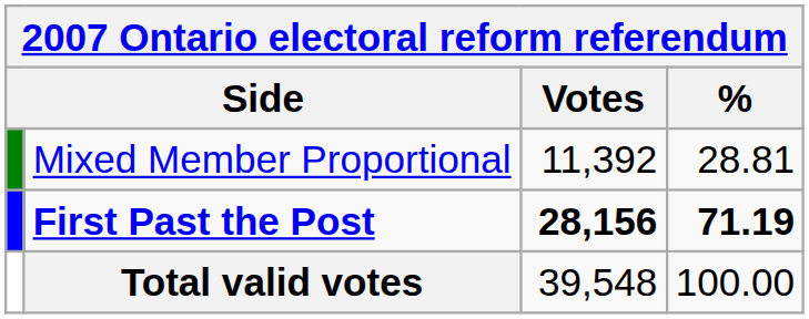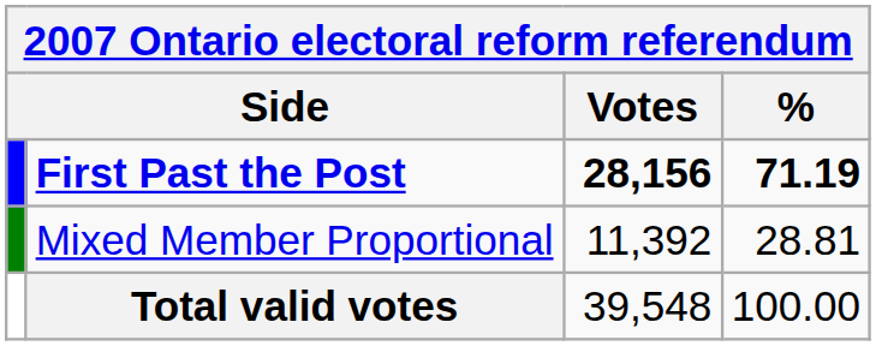 <table class="wikitable" style="font-size: 95%; clear:both">
 <tr style="background-color:#E9E9E9">
 <th colspan=4><a href='#'>2007 Ontario electoral reform referendum</a></th>
 </tr>
 <tr style="background-color:#E9E9E9">
 <th colspan=2 style="width: 130px">Side</th>
 <th style="width: 50px">Votes</th>
 <th style="width: 40px">%</th>
 </tr>
 <tr>
+<td bgcolor="blue"></td>
+<td><strong><a href='#'>First Past the Post</a> </strong></td>
+<td align="right"><strong>28,156</strong></td>
+<td align="right"><strong>71.19</strong></td>
+</tr>
+<tr>
 <td bgcolor="green"></td>
 <td><a href='#'>Mixed Member Proportional</a></td>
 <td align="right">11,392</td>
 <td align="right">28.81</td>
-</tr>
-<tr>
-<td bgcolor="blue"></td>
-<td><strong><a href='#'>First Past the Post</a> </strong></td>
-<td align="right"><strong>28,156</strong></td>
-<td align="right"><strong>71.19</strong></td>
 </tr>
 <tr>
 <td bgcolor="white"></td>
 <th>Total valid votes</th>
 <td align=right>39,548</td>
 <td align=right>100.00</td>
 </tr>
 </table>
